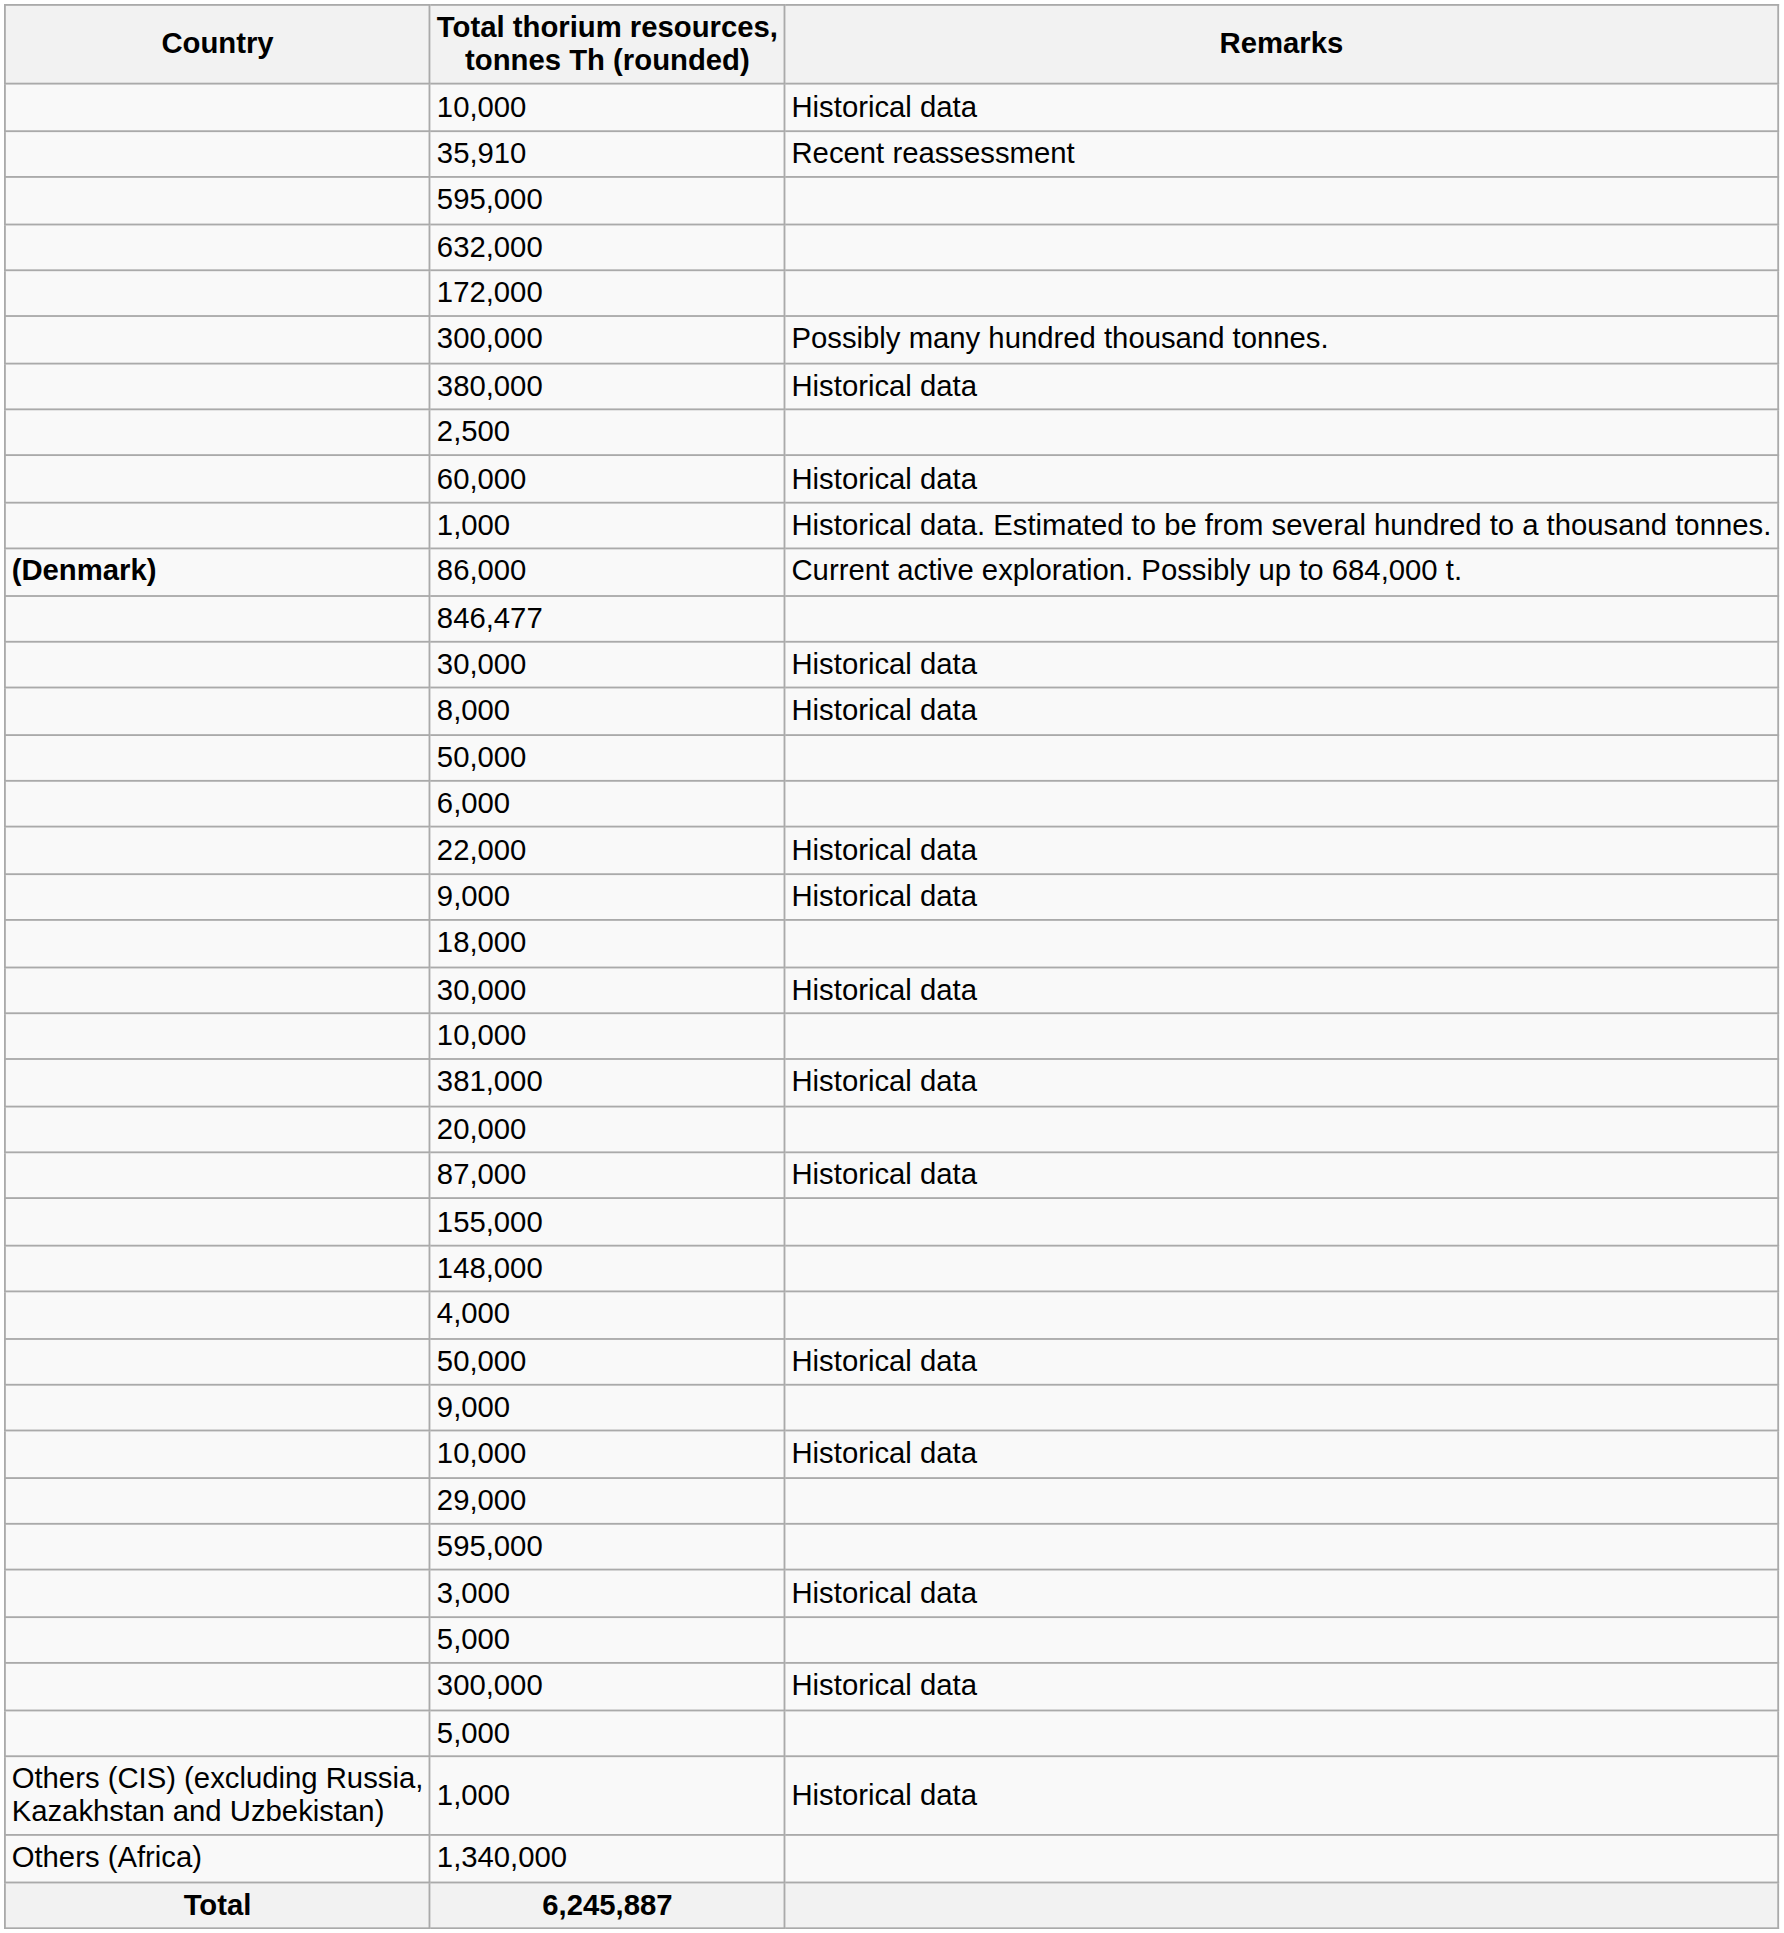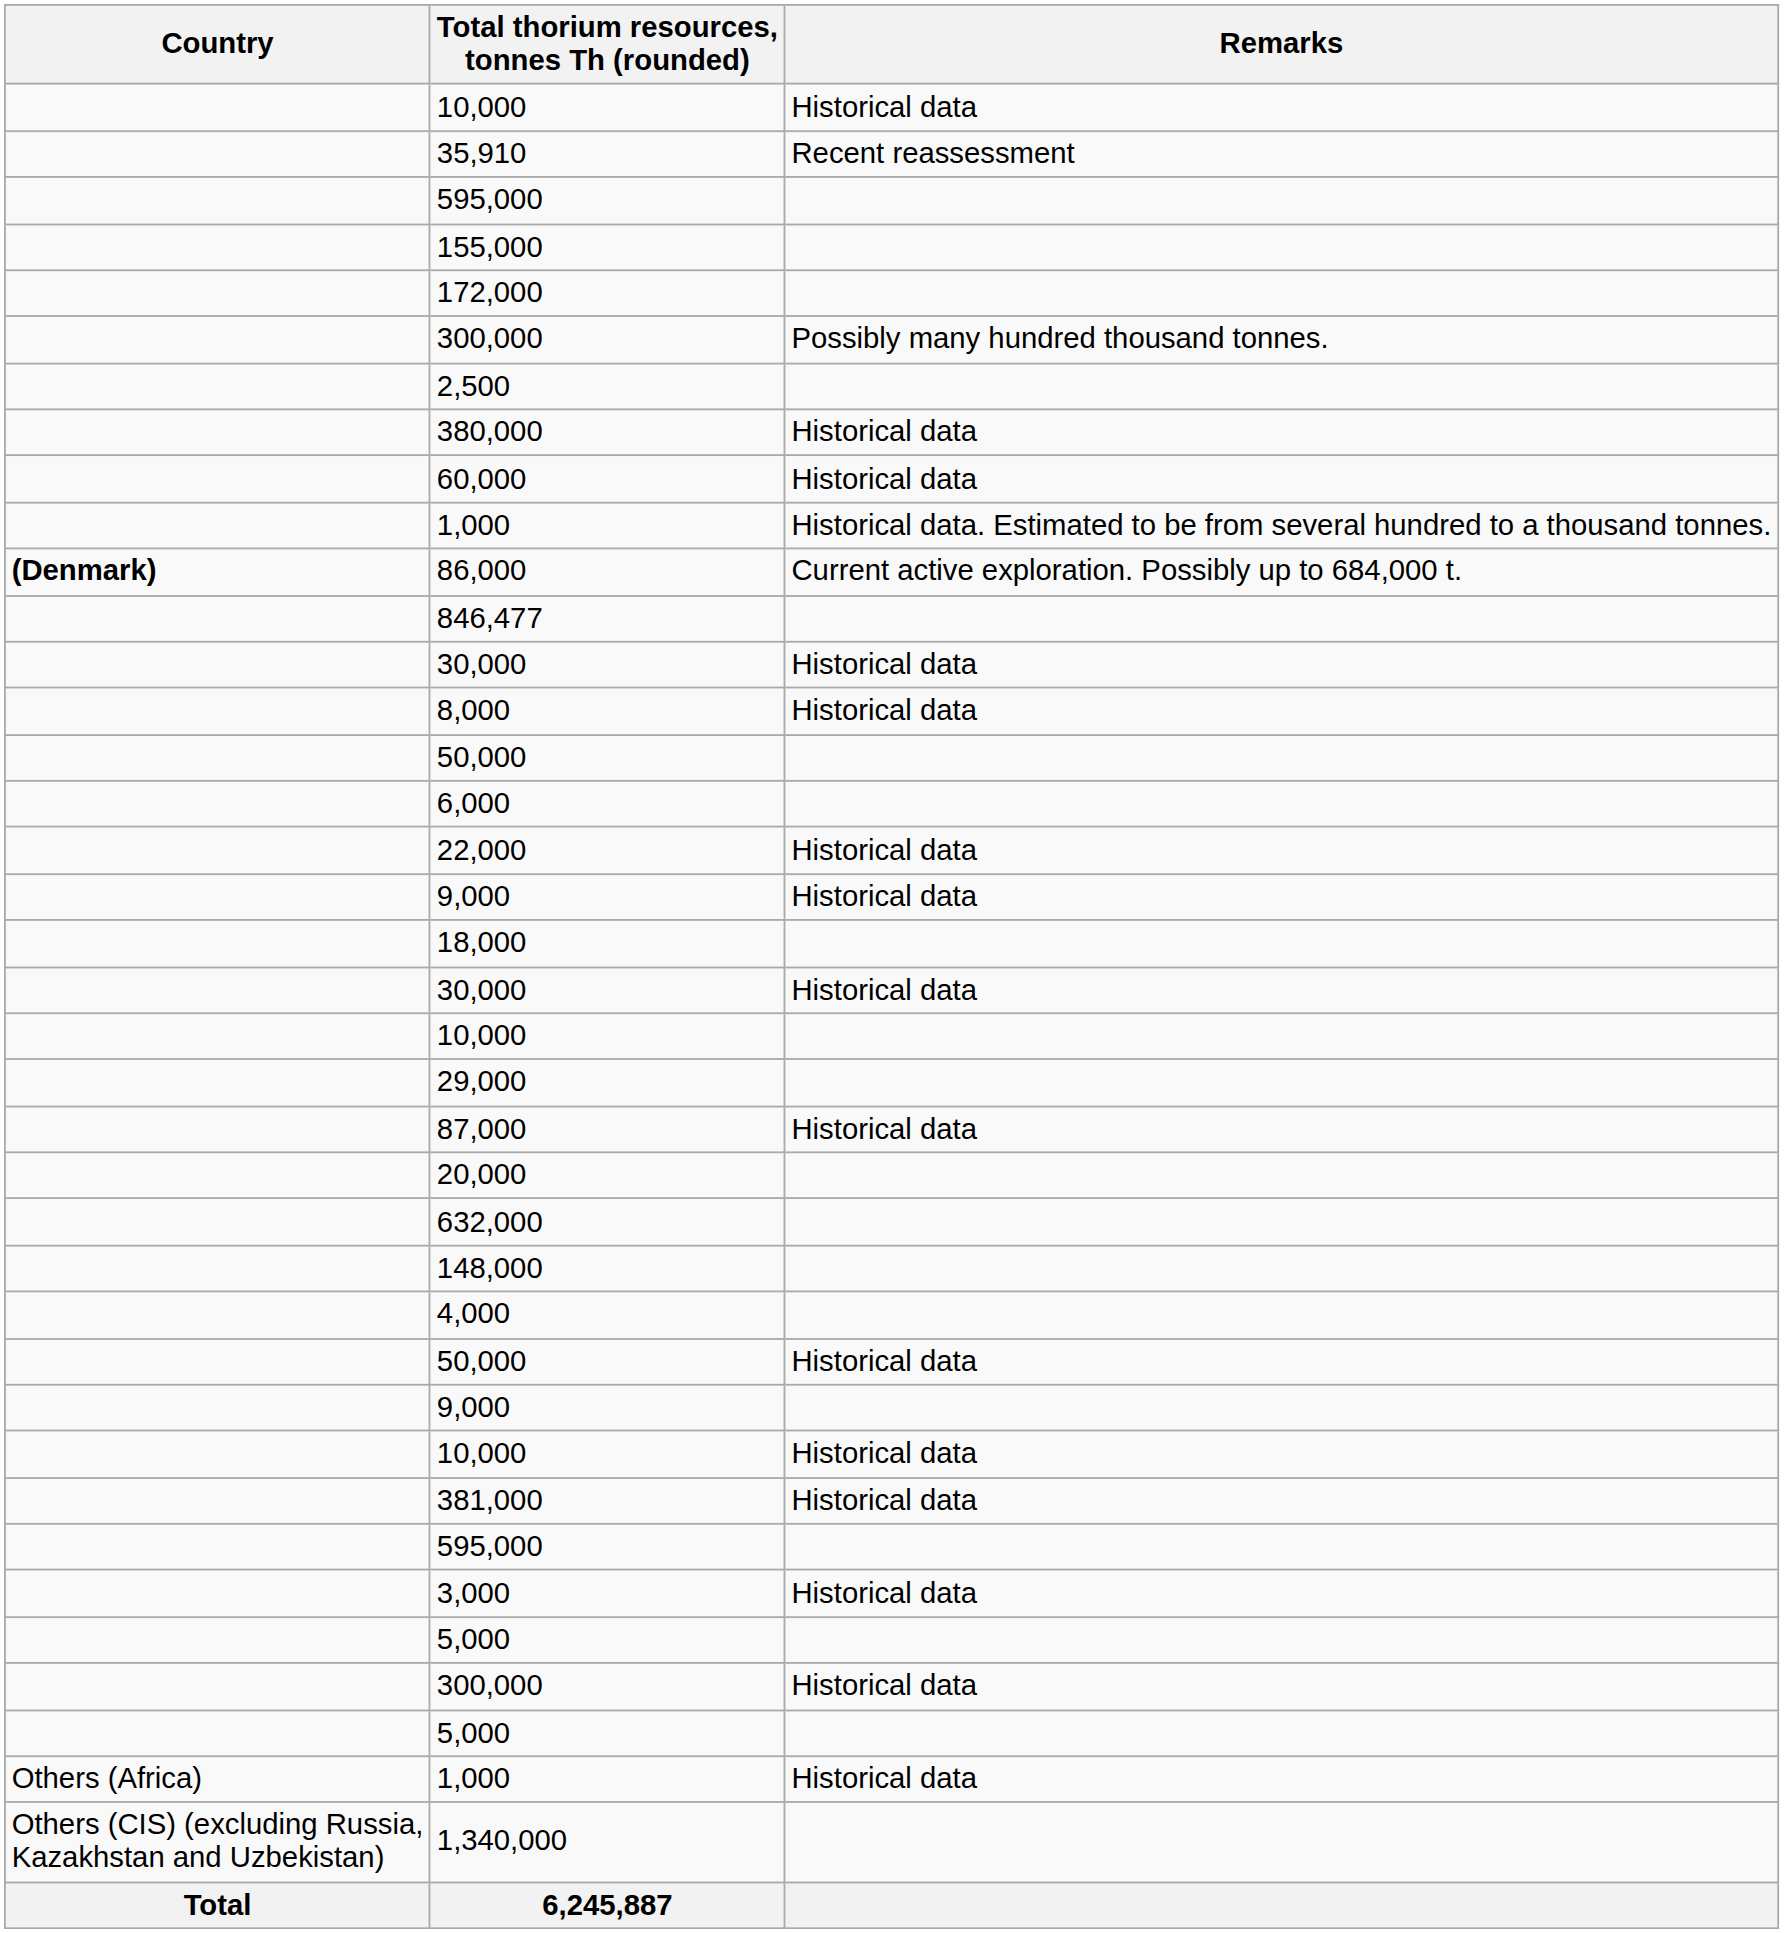 <table class="wikitable sortable" style="text-align:left">
 <tr>
 <th>Country</th>
 <th>Total thorium resources, <br>tonnes Th (rounded)</th>
 <th>Remarks</th>
 </tr>
 <tr>
 <td></td>
 <td>10,000</td>
 <td>Historical data</td>
 </tr>
 <tr>
 <td></td>
 <td>35,910</td>
 <td>Recent reassessment</td>
 </tr>
 <tr>
 <td></td>
 <td>595,000</td>
 <td></td>
 </tr>
 <tr>
 <td></td>
-<td>632,000</td>
+<td>155,000</td>
 <td></td>
 </tr>
 <tr>
 <td></td>
 <td>172,000</td>
 <td></td>
 </tr>
 <tr>
 <td></td>
 <td>300,000</td>
 <td>Possibly many hundred thousand tonnes.</td>
 </tr>
 <tr>
 <td></td>
-<td>380,000</td>
-<td>Historical data</td>
+<td>2,500</td>
+<td></td>
 </tr>
 <tr>
 <td></td>
-<td>2,500</td>
-<td></td>
+<td>380,000</td>
+<td>Historical data</td>
 </tr>
 <tr>
 <td></td>
 <td>60,000</td>
 <td>Historical data</td>
 </tr>
 <tr>
 <td></td>
 <td>1,000</td>
 <td>Historical data. Estimated to be from several hundred to a thousand tonnes.</td>
 </tr>
 <tr>
 <td><strong> (Denmark)</strong></td>
 <td>86,000</td>
 <td>Current active exploration. Possibly up to 684,000 t.</td>
 </tr>
 <tr>
 <td></td>
 <td>846,477</td>
 <td></td>
 </tr>
 <tr>
 <td></td>
 <td>30,000</td>
 <td>Historical data</td>
 </tr>
 <tr>
 <td></td>
 <td>8,000</td>
 <td>Historical data</td>
 </tr>
 <tr>
 <td></td>
 <td>50,000</td>
 <td></td>
 </tr>
 <tr>
 <td></td>
 <td>6,000</td>
 <td></td>
 </tr>
 <tr>
 <td></td>
 <td>22,000</td>
 <td>Historical data</td>
 </tr>
 <tr>
 <td></td>
 <td>9,000</td>
 <td>Historical data</td>
 </tr>
 <tr>
 <td></td>
 <td>18,000</td>
 <td></td>
 </tr>
 <tr>
 <td></td>
 <td>30,000</td>
 <td>Historical data</td>
 </tr>
 <tr>
 <td></td>
 <td>10,000</td>
 <td></td>
 </tr>
 <tr>
 <td></td>
-<td>381,000</td>
+<td>29,000</td>
+<td></td>
+</tr>
+<tr>
+<td></td>
+<td>87,000</td>
 <td>Historical data</td>
 </tr>
 <tr>
 <td></td>
 <td>20,000</td>
 <td></td>
 </tr>
 <tr>
 <td></td>
-<td>87,000</td>
-<td>Historical data</td>
-</tr>
-<tr>
-<td></td>
-<td>155,000</td>
+<td>632,000</td>
 <td></td>
 </tr>
 <tr>
 <td></td>
 <td>148,000</td>
 <td></td>
 </tr>
 <tr>
 <td></td>
 <td>4,000</td>
 <td></td>
 </tr>
 <tr>
 <td></td>
 <td>50,000</td>
 <td>Historical data</td>
 </tr>
 <tr>
 <td></td>
 <td>9,000</td>
 <td></td>
 </tr>
 <tr>
 <td></td>
 <td>10,000</td>
 <td>Historical data</td>
 </tr>
 <tr>
 <td></td>
-<td>29,000</td>
-<td></td>
+<td>381,000</td>
+<td>Historical data</td>
 </tr>
 <tr>
 <td></td>
 <td>595,000</td>
 <td></td>
 </tr>
 <tr>
 <td></td>
 <td>3,000</td>
 <td>Historical data</td>
 </tr>
 <tr>
 <td></td>
 <td>5,000</td>
 <td></td>
 </tr>
 <tr>
 <td></td>
 <td>300,000</td>
 <td>Historical data</td>
 </tr>
 <tr>
 <td></td>
 <td>5,000</td>
 <td></td>
 </tr>
 <tr>
-<td>Others (CIS) (excluding Russia,<br>Kazakhstan and Uzbekistan)</td>
+<td>Others (Africa)</td>
 <td>1,000</td>
 <td>Historical data</td>
 </tr>
 <tr>
-<td>Others (Africa)</td>
+<td>Others (CIS) (excluding Russia,<br>Kazakhstan and Uzbekistan)</td>
 <td>1,340,000</td>
 <td></td>
 </tr>
 <tr>
 <th><strong>Total</strong></th>
 <th><strong>6,245,887</strong></th>
 <th></th>
 </tr>
 </table>
